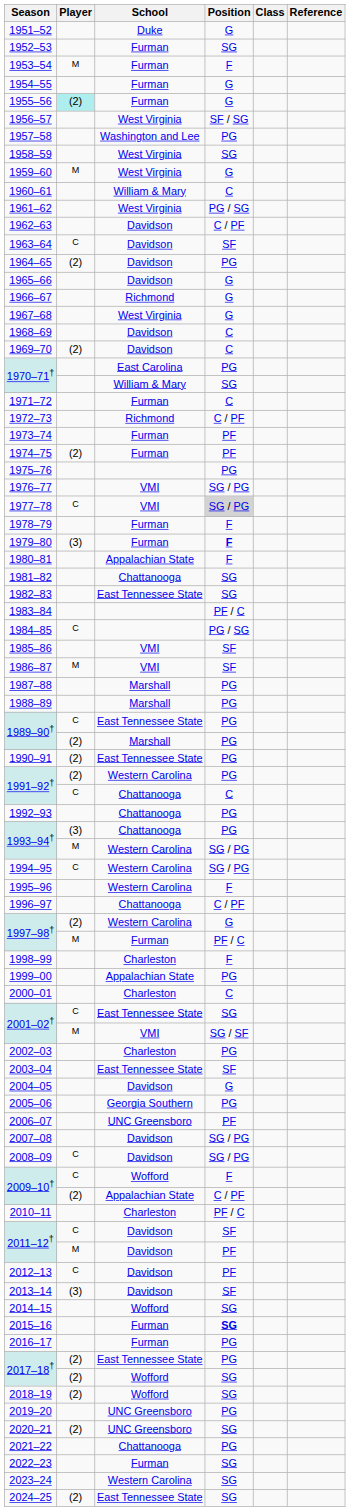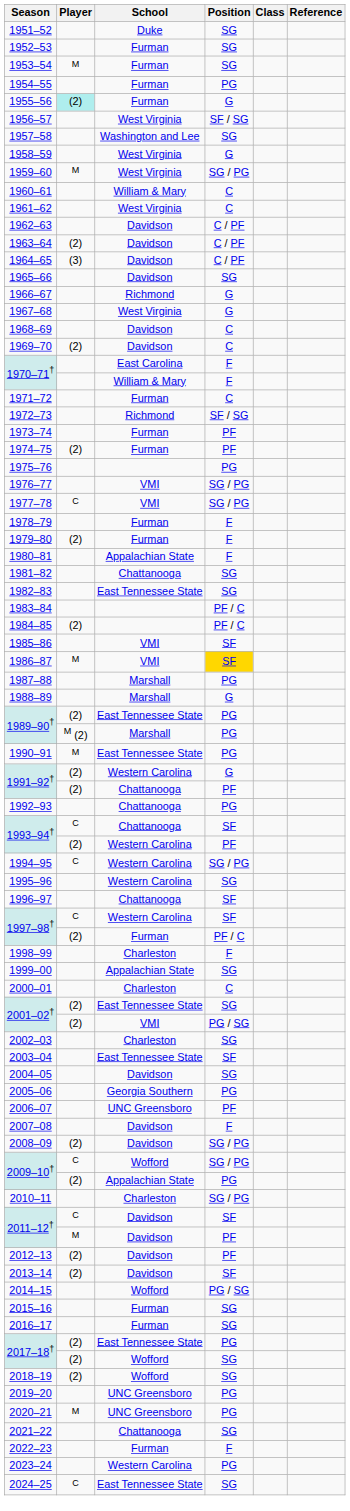 <table class="wikitable sortable" style="text-align:center;">
 <tr>
 <th>Season</th>
 <th>Player</th>
 <th>School</th>
 <th>Position</th>
 <th>Class</th>
 <th class="unsortable">Reference</th>
 </tr>
 <tr>
 <td><a href='#'>1951–52</a></td>
 <td></td>
 <td><a href='#'>Duke</a></td>
-<td><a href='#'>G</a></td>
+<td><a href='#'>SG</a></td>
 <td></td>
 <td></td>
 </tr>
 <tr>
 <td><a href='#'>1952–53</a></td>
 <td></td>
 <td><a href='#'>Furman</a></td>
 <td><a href='#'>SG</a></td>
 <td></td>
 <td></td>
 </tr>
 <tr>
 <td><a href='#'>1953–54</a></td>
 <td><sup>M</sup></td>
 <td><a href='#'>Furman</a></td>
-<td><a href='#'>F</a></td>
+<td><a href='#'>SG</a></td>
 <td></td>
 <td></td>
 </tr>
 <tr>
 <td><a href='#'>1954–55</a></td>
 <td></td>
 <td><a href='#'>Furman</a></td>
-<td><a href='#'>G</a></td>
+<td><a href='#'>PG</a></td>
 <td></td>
 <td></td>
 </tr>
 <tr>
 <td><a href='#'>1955–56</a></td>
 <td style="background: paleturquoise;"> (2)</td>
 <td><a href='#'>Furman</a></td>
 <td><a href='#'>G</a></td>
 <td></td>
 <td></td>
 </tr>
 <tr>
 <td><a href='#'>1956–57</a></td>
 <td></td>
 <td><a href='#'>West Virginia</a></td>
 <td><a href='#'>SF</a> / <a href='#'>SG</a></td>
 <td></td>
 <td></td>
 </tr>
 <tr>
 <td><a href='#'>1957–58</a></td>
 <td></td>
 <td><a href='#'>Washington and Lee</a></td>
-<td><a href='#'>PG</a></td>
+<td><a href='#'>SG</a></td>
 <td></td>
 <td></td>
 </tr>
 <tr>
 <td><a href='#'>1958–59</a></td>
 <td></td>
 <td><a href='#'>West Virginia</a></td>
-<td><a href='#'>SG</a></td>
+<td><a href='#'>G</a></td>
 <td></td>
 <td></td>
 </tr>
 <tr>
 <td><a href='#'>1959–60</a></td>
 <td><sup>M</sup></td>
 <td><a href='#'>West Virginia</a></td>
-<td><a href='#'>G</a></td>
+<td><a href='#'>SG</a> / <a href='#'>PG</a></td>
 <td></td>
 <td></td>
 </tr>
 <tr>
 <td><a href='#'>1960–61</a></td>
 <td></td>
 <td><a href='#'>William & Mary</a></td>
 <td><a href='#'>C</a></td>
 <td></td>
 <td></td>
 </tr>
 <tr>
 <td><a href='#'>1961–62</a></td>
 <td></td>
 <td><a href='#'>West Virginia</a></td>
-<td><a href='#'>PG</a> / <a href='#'>SG</a></td>
+<td><a href='#'>C</a></td>
 <td></td>
 <td></td>
 </tr>
 <tr>
 <td><a href='#'>1962–63</a></td>
 <td></td>
 <td><a href='#'>Davidson</a></td>
 <td><a href='#'>C</a> / <a href='#'>PF</a></td>
 <td></td>
 <td></td>
 </tr>
 <tr>
 <td><a href='#'>1963–64</a></td>
-<td><sup>C</sup></td>
+<td> (2)</td>
 <td><a href='#'>Davidson</a></td>
-<td><a href='#'>SF</a></td>
+<td><a href='#'>C</a> / <a href='#'>PF</a></td>
 <td></td>
 <td></td>
 </tr>
 <tr>
 <td><a href='#'>1964–65</a></td>
-<td> (2)</td>
+<td> (3)</td>
 <td><a href='#'>Davidson</a></td>
-<td><a href='#'>PG</a></td>
+<td><a href='#'>C</a> / <a href='#'>PF</a></td>
 <td></td>
 <td></td>
 </tr>
 <tr>
 <td><a href='#'>1965–66</a></td>
 <td></td>
 <td><a href='#'>Davidson</a></td>
-<td><a href='#'>G</a></td>
+<td><a href='#'>SG</a></td>
 <td></td>
 <td></td>
 </tr>
 <tr>
 <td><a href='#'>1966–67</a></td>
 <td></td>
 <td><a href='#'>Richmond</a></td>
 <td><a href='#'>G</a></td>
 <td></td>
 <td></td>
 </tr>
 <tr>
 <td><a href='#'>1967–68</a></td>
 <td></td>
 <td><a href='#'>West Virginia</a></td>
 <td><a href='#'>G</a></td>
 <td></td>
 <td></td>
 </tr>
 <tr>
 <td><a href='#'>1968–69</a></td>
 <td></td>
 <td><a href='#'>Davidson</a></td>
 <td><a href='#'>C</a></td>
 <td></td>
 <td></td>
 </tr>
 <tr>
 <td><a href='#'>1969–70</a></td>
 <td> (2)</td>
 <td><a href='#'>Davidson</a></td>
 <td><a href='#'>C</a></td>
 <td></td>
 <td></td>
 </tr>
 <tr>
 <td style="background-color:#CFECEC;" rowspan=2><a href='#'>1970–71</a><sup>†</sup></td>
 <td></td>
 <td><a href='#'>East Carolina</a></td>
-<td><a href='#'>PG</a></td>
+<td><a href='#'>F</a></td>
 <td></td>
 <td></td>
 </tr>
 <tr>
 <td></td>
 <td><a href='#'>William & Mary</a></td>
-<td><a href='#'>SG</a></td>
+<td><a href='#'>F</a></td>
 <td></td>
 <td></td>
 </tr>
 <tr>
 <td><a href='#'>1971–72</a></td>
 <td></td>
 <td><a href='#'>Furman</a></td>
 <td><a href='#'>C</a></td>
 <td></td>
 <td></td>
 </tr>
 <tr>
 <td><a href='#'>1972–73</a></td>
 <td></td>
 <td><a href='#'>Richmond</a></td>
-<td><a href='#'>C</a> / <a href='#'>PF</a></td>
+<td><a href='#'>SF</a> / <a href='#'>SG</a></td>
 <td></td>
 <td></td>
 </tr>
 <tr>
 <td><a href='#'>1973–74</a></td>
 <td></td>
 <td><a href='#'>Furman</a></td>
 <td><a href='#'>PF</a></td>
 <td></td>
 <td></td>
 </tr>
 <tr>
 <td><a href='#'>1974–75</a></td>
 <td> (2)</td>
 <td><a href='#'>Furman</a></td>
 <td><a href='#'>PF</a></td>
 <td></td>
 <td></td>
 </tr>
 <tr>
 <td><a href='#'>1975–76</a></td>
 <td></td>
 <td></td>
 <td><a href='#'>PG</a></td>
 <td></td>
 <td></td>
 </tr>
 <tr>
 <td><a href='#'>1976–77</a></td>
 <td></td>
 <td><a href='#'>VMI</a></td>
 <td><a href='#'>SG</a> / <a href='#'>PG</a></td>
 <td></td>
 <td></td>
 </tr>
 <tr>
 <td><a href='#'>1977–78</a></td>
 <td><sup>C</sup></td>
 <td><a href='#'>VMI</a></td>
-<td style="background: lightgrey;"><a href='#'>SG</a> / <a href='#'>PG</a></td>
+<td><a href='#'>SG</a> / <a href='#'>PG</a></td>
 <td></td>
 <td></td>
 </tr>
 <tr>
 <td><a href='#'>1978–79</a></td>
 <td></td>
 <td><a href='#'>Furman</a></td>
 <td><a href='#'>F</a></td>
 <td></td>
 <td></td>
 </tr>
 <tr>
 <td><a href='#'>1979–80</a></td>
-<td> (3)</td>
+<td> (2)</td>
 <td><a href='#'>Furman</a></td>
-<td><strong><a href='#'>F</a></strong></td>
+<td><a href='#'>F</a></td>
 <td></td>
 <td></td>
 </tr>
 <tr>
 <td><a href='#'>1980–81</a></td>
 <td></td>
 <td><a href='#'>Appalachian State</a></td>
 <td><a href='#'>F</a></td>
 <td></td>
 <td></td>
 </tr>
 <tr>
 <td><a href='#'>1981–82</a></td>
 <td></td>
 <td><a href='#'>Chattanooga</a></td>
 <td><a href='#'>SG</a></td>
 <td></td>
 <td></td>
 </tr>
 <tr>
 <td><a href='#'>1982–83</a></td>
 <td></td>
 <td><a href='#'>East Tennessee State</a></td>
 <td><a href='#'>SG</a></td>
 <td></td>
 <td></td>
 </tr>
 <tr>
 <td><a href='#'>1983–84</a></td>
 <td></td>
 <td></td>
 <td><a href='#'>PF</a> / <a href='#'>C</a></td>
 <td></td>
 <td></td>
 </tr>
 <tr>
 <td><a href='#'>1984–85</a></td>
-<td><sup>C</sup></td>
+<td> (2)</td>
 <td></td>
-<td><a href='#'>PG</a> / <a href='#'>SG</a></td>
+<td><a href='#'>PF</a> / <a href='#'>C</a></td>
 <td></td>
 <td></td>
 </tr>
 <tr>
 <td><a href='#'>1985–86</a></td>
 <td></td>
 <td><a href='#'>VMI</a></td>
 <td><a href='#'>SF</a></td>
 <td></td>
 <td></td>
 </tr>
 <tr>
 <td><a href='#'>1986–87</a></td>
 <td><sup>M</sup></td>
 <td><a href='#'>VMI</a></td>
-<td><a href='#'>SF</a></td>
+<td style="background: gold;"><a href='#'>SF</a></td>
 <td></td>
 <td></td>
 </tr>
 <tr>
 <td><a href='#'>1987–88</a></td>
 <td></td>
 <td><a href='#'>Marshall</a></td>
 <td><a href='#'>PG</a></td>
 <td></td>
 <td></td>
 </tr>
 <tr>
 <td><a href='#'>1988–89</a></td>
 <td></td>
 <td><a href='#'>Marshall</a></td>
-<td><a href='#'>PG</a></td>
+<td><a href='#'>G</a></td>
 <td></td>
 <td></td>
 </tr>
 <tr>
 <td style="background-color:#CFECEC;" rowspan=2><a href='#'>1989–90</a><sup>†</sup></td>
-<td><sup>C</sup></td>
+<td> (2)</td>
 <td><a href='#'>East Tennessee State</a></td>
 <td><a href='#'>PG</a></td>
 <td></td>
 <td></td>
 </tr>
 <tr>
-<td> (2)</td>
+<td><sup>M</sup> (2)</td>
 <td><a href='#'>Marshall</a></td>
 <td><a href='#'>PG</a></td>
 <td></td>
 <td></td>
 </tr>
 <tr>
 <td><a href='#'>1990–91</a></td>
-<td> (2)</td>
+<td><sup>M</sup></td>
 <td><a href='#'>East Tennessee State</a></td>
 <td><a href='#'>PG</a></td>
 <td></td>
 <td></td>
 </tr>
 <tr>
 <td style="background-color:#CFECEC;" rowspan=2><a href='#'>1991–92</a><sup>†</sup></td>
 <td> (2)</td>
 <td><a href='#'>Western Carolina</a></td>
-<td><a href='#'>PG</a></td>
+<td><a href='#'>G</a></td>
 <td></td>
 <td></td>
 </tr>
 <tr>
-<td><sup>C</sup></td>
+<td> (2)</td>
 <td><a href='#'>Chattanooga</a></td>
-<td><a href='#'>C</a></td>
+<td><a href='#'>PF</a></td>
 <td></td>
 <td></td>
 </tr>
 <tr>
 <td><a href='#'>1992–93</a></td>
 <td></td>
 <td><a href='#'>Chattanooga</a></td>
 <td><a href='#'>PG</a></td>
 <td></td>
 <td></td>
 </tr>
 <tr>
 <td style="background-color:#CFECEC;" rowspan=2><a href='#'>1993–94</a><sup>†</sup></td>
-<td> (3)</td>
+<td><sup>C</sup></td>
 <td><a href='#'>Chattanooga</a></td>
-<td><a href='#'>PG</a></td>
+<td><a href='#'>SF</a></td>
 <td></td>
 <td></td>
 </tr>
 <tr>
-<td><sup>M</sup></td>
+<td> (2)</td>
 <td><a href='#'>Western Carolina</a></td>
-<td><a href='#'>SG</a> / <a href='#'>PG</a></td>
+<td><a href='#'>PF</a></td>
 <td></td>
 <td></td>
 </tr>
 <tr>
 <td><a href='#'>1994–95</a></td>
 <td><sup>C</sup></td>
 <td><a href='#'>Western Carolina</a></td>
 <td><a href='#'>SG</a> / <a href='#'>PG</a></td>
 <td></td>
 <td></td>
 </tr>
 <tr>
 <td><a href='#'>1995–96</a></td>
 <td></td>
 <td><a href='#'>Western Carolina</a></td>
-<td><a href='#'>F</a></td>
+<td><a href='#'>SG</a></td>
 <td></td>
 <td></td>
 </tr>
 <tr>
 <td><a href='#'>1996–97</a></td>
 <td></td>
 <td><a href='#'>Chattanooga</a></td>
-<td><a href='#'>C</a> / <a href='#'>PF</a></td>
+<td><a href='#'>SF</a></td>
 <td></td>
 <td></td>
 </tr>
 <tr>
 <td style="background-color:#CFECEC;" rowspan=2><a href='#'>1997–98</a><sup>†</sup></td>
-<td> (2)</td>
+<td><sup>C</sup></td>
 <td><a href='#'>Western Carolina</a></td>
-<td><a href='#'>G</a></td>
+<td><a href='#'>SF</a></td>
 <td></td>
 <td></td>
 </tr>
 <tr>
-<td><sup>M</sup></td>
+<td> (2)</td>
 <td><a href='#'>Furman</a></td>
 <td><a href='#'>PF</a> / <a href='#'>C</a></td>
 <td></td>
 <td></td>
 </tr>
 <tr>
 <td><a href='#'>1998–99</a></td>
 <td></td>
 <td><a href='#'>Charleston</a></td>
 <td><a href='#'>F</a></td>
 <td></td>
 <td></td>
 </tr>
 <tr>
 <td><a href='#'>1999–00</a></td>
 <td></td>
 <td><a href='#'>Appalachian State</a></td>
-<td><a href='#'>PG</a></td>
+<td><a href='#'>SG</a></td>
 <td></td>
 <td></td>
 </tr>
 <tr>
 <td><a href='#'>2000–01</a></td>
 <td></td>
 <td><a href='#'>Charleston</a></td>
 <td><a href='#'>C</a></td>
 <td></td>
 <td></td>
 </tr>
 <tr>
 <td style="background-color:#CFECEC;" rowspan=2><a href='#'>2001–02</a><sup>†</sup></td>
-<td><sup>C</sup></td>
+<td> (2)</td>
 <td><a href='#'>East Tennessee State</a></td>
 <td><a href='#'>SG</a></td>
 <td></td>
 <td></td>
 </tr>
 <tr>
-<td><sup>M</sup></td>
+<td> (2)</td>
 <td><a href='#'>VMI</a></td>
-<td><a href='#'>SG</a> / <a href='#'>SF</a></td>
+<td><a href='#'>PG</a> / <a href='#'>SG</a></td>
 <td></td>
 <td></td>
 </tr>
 <tr>
 <td><a href='#'>2002–03</a></td>
 <td></td>
 <td><a href='#'>Charleston</a></td>
-<td><a href='#'>PG</a></td>
+<td><a href='#'>SG</a></td>
 <td></td>
 <td></td>
 </tr>
 <tr>
 <td><a href='#'>2003–04</a></td>
 <td></td>
 <td><a href='#'>East Tennessee State</a></td>
 <td><a href='#'>SF</a></td>
 <td></td>
 <td></td>
 </tr>
 <tr>
 <td><a href='#'>2004–05</a></td>
 <td></td>
 <td><a href='#'>Davidson</a></td>
-<td><a href='#'>G</a></td>
+<td><a href='#'>SG</a></td>
 <td></td>
 <td></td>
 </tr>
 <tr>
 <td><a href='#'>2005–06</a></td>
 <td></td>
 <td><a href='#'>Georgia Southern</a></td>
 <td><a href='#'>PG</a></td>
 <td></td>
 <td></td>
 </tr>
 <tr>
 <td><a href='#'>2006–07</a></td>
 <td></td>
 <td><a href='#'>UNC Greensboro</a></td>
 <td><a href='#'>PF</a></td>
 <td></td>
 <td></td>
 </tr>
 <tr>
 <td><a href='#'>2007–08</a></td>
 <td></td>
 <td><a href='#'>Davidson</a></td>
-<td><a href='#'>SG</a> / <a href='#'>PG</a></td>
+<td><a href='#'>F</a></td>
 <td></td>
 <td></td>
 </tr>
 <tr>
 <td><a href='#'>2008–09</a></td>
-<td><sup>C</sup></td>
+<td> (2)</td>
 <td><a href='#'>Davidson</a></td>
 <td><a href='#'>SG</a> / <a href='#'>PG</a></td>
 <td></td>
 <td></td>
 </tr>
 <tr>
 <td style="background-color:#CFECEC;" rowspan=2><a href='#'>2009–10</a><sup>†</sup></td>
 <td><sup>C</sup></td>
 <td><a href='#'>Wofford</a></td>
-<td><a href='#'>F</a></td>
+<td><a href='#'>SG</a> / <a href='#'>PG</a></td>
 <td></td>
 <td></td>
 </tr>
 <tr>
 <td> (2)</td>
 <td><a href='#'>Appalachian State</a></td>
-<td><a href='#'>C</a> / <a href='#'>PF</a></td>
+<td><a href='#'>PG</a></td>
 <td></td>
 <td></td>
 </tr>
 <tr>
 <td><a href='#'>2010–11</a></td>
 <td></td>
 <td><a href='#'>Charleston</a></td>
-<td><a href='#'>PF</a> / <a href='#'>C</a></td>
+<td><a href='#'>SG</a> / <a href='#'>PG</a></td>
 <td></td>
 <td></td>
 </tr>
 <tr>
 <td style="background-color:#CFECEC;" rowspan=2><a href='#'>2011–12</a><sup>†</sup></td>
 <td><sup>C</sup></td>
 <td><a href='#'>Davidson</a></td>
 <td><a href='#'>SF</a></td>
 <td></td>
 <td></td>
 </tr>
 <tr>
 <td><sup>M</sup></td>
 <td><a href='#'>Davidson</a></td>
 <td><a href='#'>PF</a></td>
 <td></td>
 <td></td>
 </tr>
 <tr>
 <td><a href='#'>2012–13</a></td>
-<td><sup>C</sup></td>
+<td> (2)</td>
 <td><a href='#'>Davidson</a></td>
 <td><a href='#'>PF</a></td>
 <td></td>
 <td></td>
 </tr>
 <tr>
 <td><a href='#'>2013–14</a></td>
-<td> (3)</td>
+<td> (2)</td>
 <td><a href='#'>Davidson</a></td>
 <td><a href='#'>SF</a></td>
 <td></td>
 <td></td>
 </tr>
 <tr>
 <td><a href='#'>2014–15</a></td>
 <td></td>
 <td><a href='#'>Wofford</a></td>
-<td><a href='#'>SG</a></td>
+<td><a href='#'>PG</a> / <a href='#'>SG</a></td>
 <td></td>
 <td></td>
 </tr>
 <tr>
 <td><a href='#'>2015–16</a></td>
 <td></td>
 <td><a href='#'>Furman</a></td>
-<td><strong><a href='#'>SG</a></strong></td>
+<td><a href='#'>SG</a></td>
 <td></td>
 <td></td>
 </tr>
 <tr>
 <td><a href='#'>2016–17</a></td>
 <td></td>
 <td><a href='#'>Furman</a></td>
-<td><a href='#'>PG</a></td>
+<td><a href='#'>SG</a></td>
 <td></td>
 <td></td>
 </tr>
 <tr>
 <td style="background-color:#CFECEC;" rowspan=2><a href='#'>2017–18</a><sup>†</sup></td>
 <td> (2)</td>
 <td><a href='#'>East Tennessee State</a></td>
 <td><a href='#'>PG</a></td>
 <td></td>
 <td></td>
 </tr>
 <tr>
 <td> (2)</td>
 <td><a href='#'>Wofford</a></td>
 <td><a href='#'>SG</a></td>
 <td></td>
 <td></td>
 </tr>
 <tr>
 <td><a href='#'>2018–19</a></td>
 <td> (2)</td>
 <td><a href='#'>Wofford</a></td>
 <td><a href='#'>SG</a></td>
 <td></td>
 <td></td>
 </tr>
 <tr>
 <td><a href='#'>2019–20</a></td>
 <td></td>
 <td><a href='#'>UNC Greensboro</a></td>
 <td><a href='#'>PG</a></td>
 <td></td>
 <td></td>
 </tr>
 <tr>
 <td><a href='#'>2020–21</a></td>
-<td> (2)</td>
+<td><sup>M</sup></td>
 <td><a href='#'>UNC Greensboro</a></td>
-<td><a href='#'>SG</a></td>
+<td><a href='#'>PG</a></td>
 <td></td>
 <td></td>
 </tr>
 <tr>
 <td><a href='#'>2021–22</a></td>
 <td></td>
 <td><a href='#'>Chattanooga</a></td>
-<td><a href='#'>PG</a></td>
+<td><a href='#'>SG</a></td>
 <td></td>
 <td></td>
 </tr>
 <tr>
 <td><a href='#'>2022–23</a></td>
 <td></td>
 <td><a href='#'>Furman</a></td>
-<td><a href='#'>SG</a></td>
+<td><a href='#'>F</a></td>
 <td></td>
 <td></td>
 </tr>
 <tr>
 <td><a href='#'>2023–24</a></td>
 <td></td>
 <td><a href='#'>Western Carolina</a></td>
-<td><a href='#'>SG</a></td>
+<td><a href='#'>PG</a></td>
 <td></td>
 <td></td>
 </tr>
 <tr>
 <td><a href='#'>2024–25</a></td>
-<td> (2)</td>
+<td><sup>C</sup></td>
 <td><a href='#'>East Tennessee State</a></td>
 <td><a href='#'>SG</a></td>
 <td></td>
 <td></td>
 </tr>
 </table>
